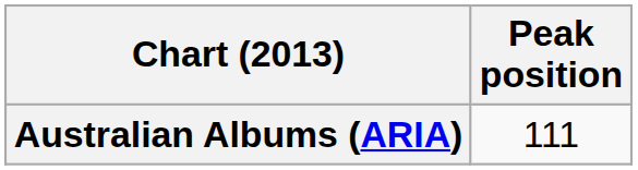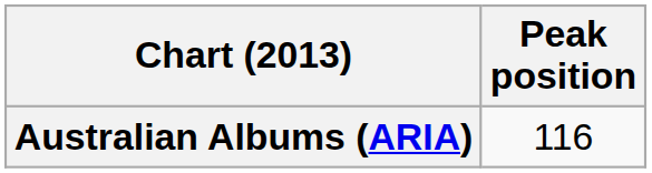 <table class="wikitable plainrowheaders">
 <tr>
 <th scope="col">Chart (2013)</th>
 <th scope="col">Peak<br>position</th>
 </tr>
 <tr>
 <th scope="row">Australian Albums (<a href='#'>ARIA</a>)</th>
-<td align="center">111</td>
+<td align="center">116</td>
 </tr>
 </table>
